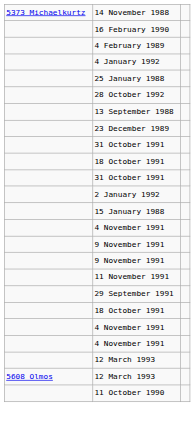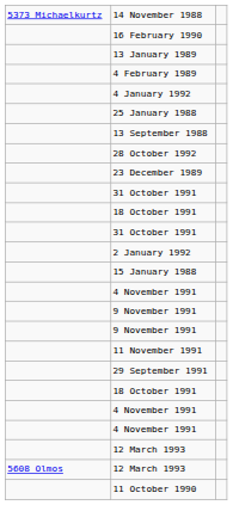 <table class="wikitable" style="font-size: 89%; float: left; width: 24em; margin-right: 1em; line-height: 1.65em">
 <tr>
 <td><a href='#'>5373 Michaelkurtz</a></td>
 <td>14 November 1988</td>
 <td><small></small> </td>
 </tr>
 <tr>
 <td></td>
 <td>16 February 1990</td>
+<td><small></small> </td>
+</tr>
+<tr>
+<td></td>
+<td>13 January 1989</td>
 <td><small></small> </td>
 </tr>
 <tr>
 <td></td>
 <td>4 February 1989</td>
 <td><small></small> </td>
 </tr>
 <tr>
 <td></td>
 <td>4 January 1992</td>
 <td><small></small> </td>
 </tr>
 <tr>
 <td></td>
 <td>25 January 1988</td>
 <td><small></small> </td>
 </tr>
 <tr>
 <td></td>
-<td>28 October 1992</td>
+<td>13 September 1988</td>
 <td><small></small> </td>
 </tr>
 <tr>
 <td></td>
-<td>13 September 1988</td>
+<td>28 October 1992</td>
 <td><small></small> </td>
 </tr>
 <tr>
 <td></td>
 <td>23 December 1989</td>
 <td><small></small> </td>
 </tr>
 <tr>
 <td></td>
 <td>31 October 1991</td>
 <td><small></small> </td>
 </tr>
 <tr>
 <td></td>
 <td>18 October 1991</td>
 <td><small></small> </td>
 </tr>
 <tr>
 <td></td>
 <td>31 October 1991</td>
 <td><small></small> </td>
 </tr>
 <tr>
 <td></td>
 <td>2 January 1992</td>
 <td><small></small> </td>
 </tr>
 <tr>
 <td></td>
 <td>15 January 1988</td>
 <td><small></small> </td>
 </tr>
 <tr>
 <td></td>
 <td>4 November 1991</td>
 <td><small></small> </td>
 </tr>
 <tr>
 <td></td>
 <td>9 November 1991</td>
 <td><small></small> </td>
 </tr>
 <tr>
 <td></td>
 <td>9 November 1991</td>
 <td><small></small> </td>
 </tr>
 <tr>
 <td></td>
 <td>11 November 1991</td>
 <td><small></small> </td>
 </tr>
 <tr>
 <td></td>
 <td>29 September 1991</td>
 <td><small></small> </td>
 </tr>
 <tr>
 <td></td>
 <td>18 October 1991</td>
 <td><small></small> </td>
 </tr>
 <tr>
 <td></td>
 <td>4 November 1991</td>
 <td><small></small> </td>
 </tr>
 <tr>
 <td></td>
 <td>4 November 1991</td>
 <td><small></small> </td>
 </tr>
 <tr>
 <td></td>
 <td>12 March 1993</td>
 <td><small></small> </td>
 </tr>
 <tr>
 <td><a href='#'>5608 Olmos</a></td>
 <td>12 March 1993</td>
 <td><small></small> </td>
 </tr>
 <tr>
 <td></td>
 <td>11 October 1990</td>
 <td><small></small> </td>
 </tr>
 </table>
